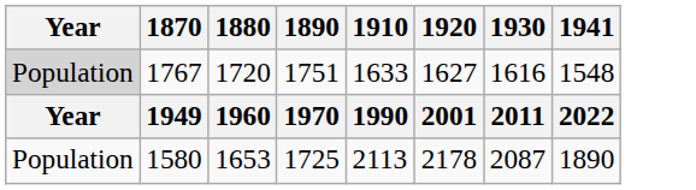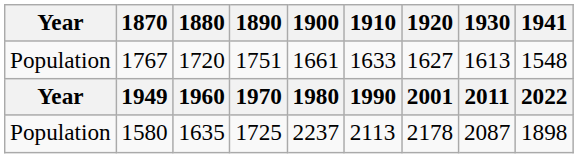 <table class="wikitable">
 <tr>
 <th>Year</th>
 <th>1870</th>
 <th>1880</th>
 <th>1890</th>
+<th>1900</th>
 <th>1910</th>
 <th>1920</th>
 <th>1930</th>
 <th>1941</th>
 </tr>
 <tr>
-<td style="background: lightgrey;">Population</td>
+<td>Population</td>
 <td>1767</td>
 <td>1720</td>
 <td>1751</td>
+<td>1661</td>
 <td>1633</td>
 <td>1627</td>
-<td>1616</td>
+<td>1613</td>
 <td>1548</td>
 </tr>
 <tr>
 <th>Year</th>
 <th>1949</th>
 <th>1960</th>
 <th>1970</th>
+<th>1980</th>
 <th>1990</th>
 <th>2001</th>
 <th>2011</th>
 <th>2022</th>
 </tr>
 <tr>
 <td>Population</td>
 <td>1580</td>
-<td>1653</td>
+<td>1635</td>
 <td>1725</td>
+<td>2237</td>
 <td>2113</td>
 <td>2178</td>
 <td>2087</td>
-<td>1890</td>
+<td>1898</td>
 </tr>
 </table>
